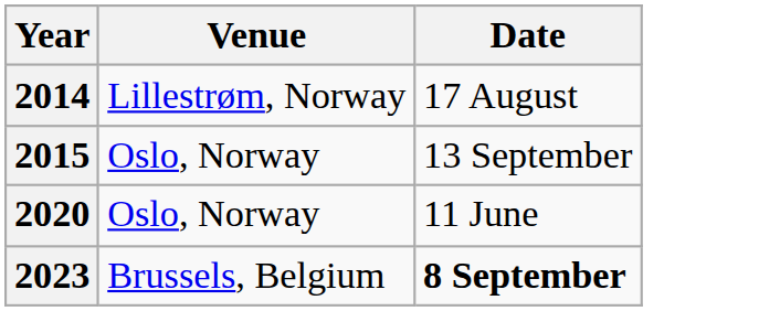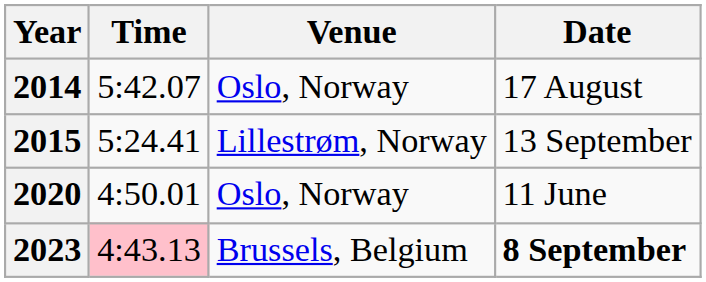 <table class="wikitable sortable">
 <tr>
 <th scope="col">Year</th>
+<th scope="col">Time</th>
 <th>Venue</th>
 <th scope="col">Date</th>
 </tr>
 <tr>
 <th>2014</th>
-<td><a href='#'>Lillestrøm</a>, Norway</td>
+<td>5:42.07</td>
+<td><a href='#'>Oslo</a>, Norway</td>
 <td>17 August</td>
 </tr>
 <tr>
 <th>2015</th>
-<td><a href='#'>Oslo</a>, Norway</td>
+<td>5:24.41</td>
+<td><a href='#'>Lillestrøm</a>, Norway</td>
 <td>13 September</td>
 </tr>
 <tr>
 <th>2020</th>
+<td>4:50.01</td>
 <td><a href='#'>Oslo</a>, Norway</td>
 <td>11 June</td>
 </tr>
 <tr>
 <th>2023</th>
+<td bgcolor=pink>4:43.13</td>
 <td><a href='#'>Brussels</a>, Belgium</td>
 <td><strong>8 September</strong></td>
 </tr>
 </table>
